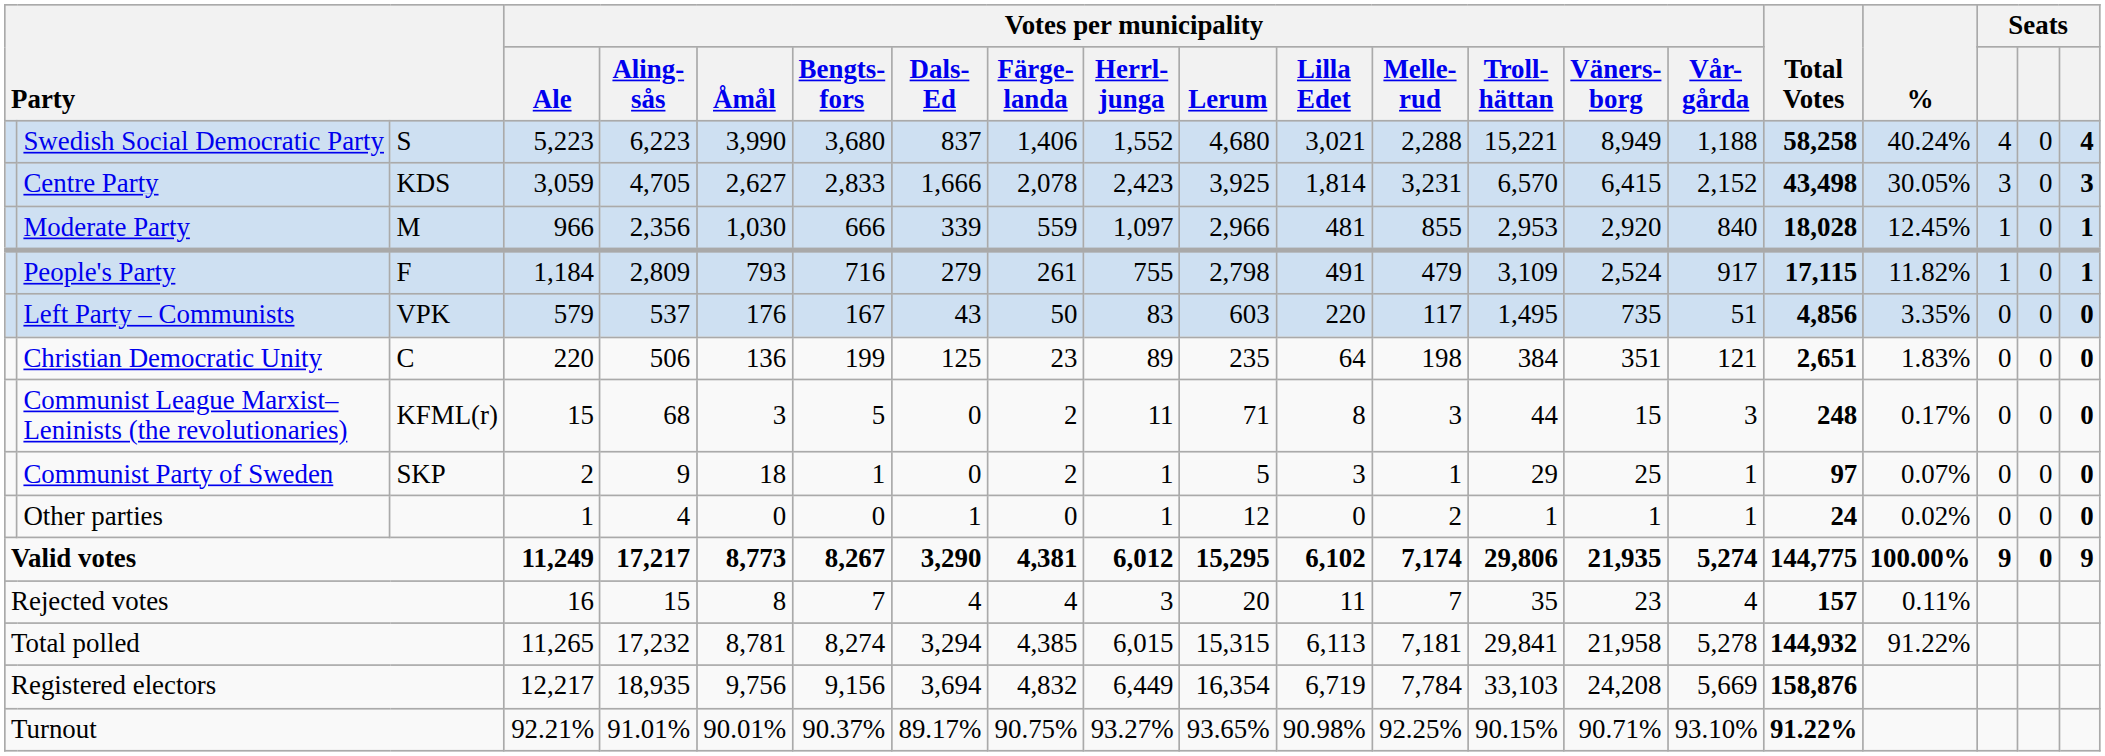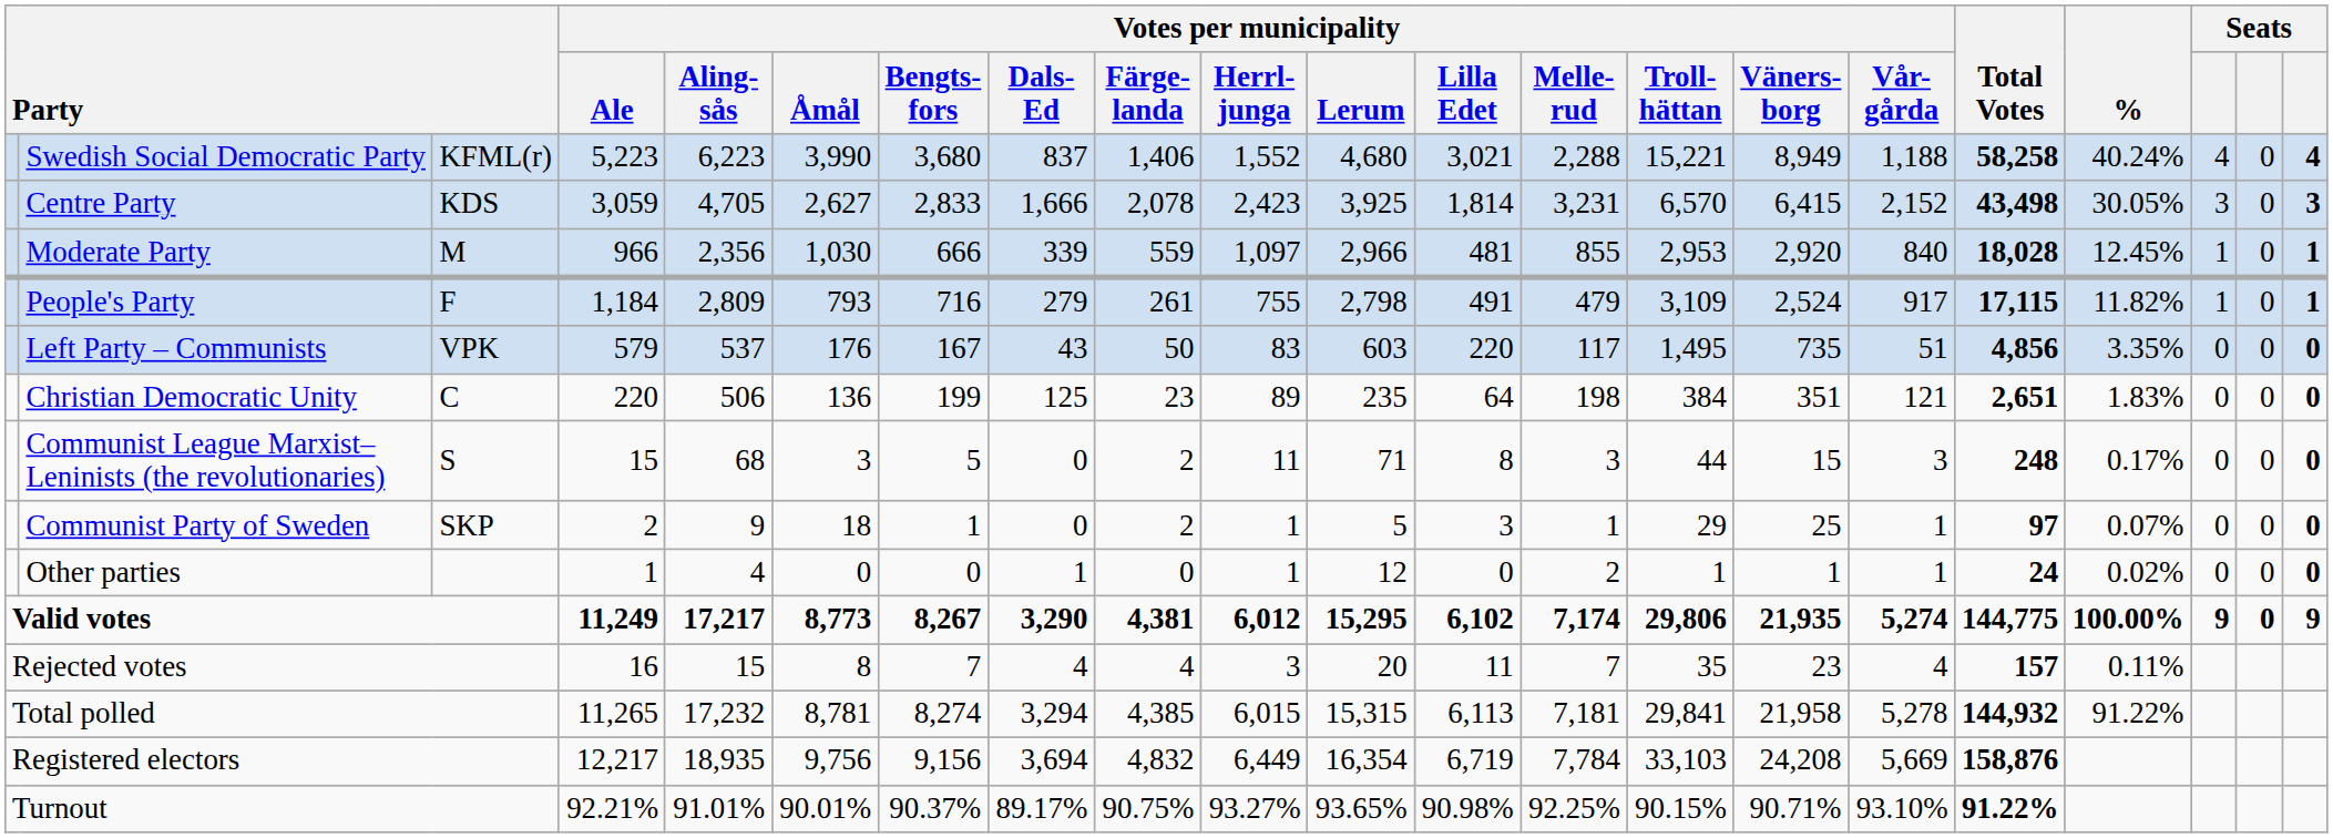 <table class="wikitable" border="1" style="text-align:right;">
 <tr>
 <th style="text-align:left;" valign=bottom rowspan=2 colspan=3>Party</th>
 <th colspan=13>Votes per municipality</th>
 <th align=center valign=bottom rowspan=2 width="50">Total Votes</th>
 <th align=center valign=bottom rowspan=2 width="50">%</th>
 <th colspan=3>Seats</th>
 </tr>
 <tr>
 <th align=center valign=bottom width="50"><a href='#'>Ale</a></th>
 <th align=center valign=bottom width="50"><a href='#'>Aling- sås</a></th>
 <th align=center valign=bottom width="50"><a href='#'>Åmål</a></th>
 <th align=center valign=bottom width="50"><a href='#'>Bengts- fors</a></th>
 <th align=center valign=bottom width="50"><a href='#'>Dals- Ed</a></th>
 <th align=center valign=bottom width="50"><a href='#'>Färge- landa</a></th>
 <th align=center valign=bottom width="50"><a href='#'>Herrl- junga</a></th>
 <th align=center valign=bottom width="50"><a href='#'>Lerum</a></th>
 <th align=center valign=bottom width="50"><a href='#'>Lilla Edet</a></th>
 <th align=center valign=bottom width="50"><a href='#'>Melle- rud</a></th>
 <th align=center valign=bottom width="50"><a href='#'>Troll- hättan</a></th>
 <th align=center valign=bottom width="50"><a href='#'>Väners- borg</a></th>
 <th align=center valign=bottom width="50"><a href='#'>Vår- gårda</a></th>
 <th align=center valign=bottom width="20"><small></small></th>
 <th align=center valign=bottom width="20"><small><a href='#'></a></small></th>
 <th align=center valign=bottom width="20"><small></small></th>
 </tr>
 <tr style="background:#CEE0F2;">
 <td></td>
 <td align=left style="white-space: nowrap;"><a href='#'>Swedish Social Democratic Party</a></td>
-<td align=left>S</td>
+<td align=left>KFML(r)</td>
 <td>5,223</td>
 <td>6,223</td>
 <td>3,990</td>
 <td>3,680</td>
 <td>837</td>
 <td>1,406</td>
 <td>1,552</td>
 <td>4,680</td>
 <td>3,021</td>
 <td>2,288</td>
 <td>15,221</td>
 <td>8,949</td>
 <td>1,188</td>
 <td><strong>58,258</strong></td>
 <td>40.24%</td>
 <td>4</td>
 <td>0</td>
 <td><strong>4</strong></td>
 </tr>
 <tr style="background:#CEE0F2;">
 <td></td>
 <td align=left><a href='#'>Centre Party</a></td>
 <td align=left>KDS</td>
 <td>3,059</td>
 <td>4,705</td>
 <td>2,627</td>
 <td>2,833</td>
 <td>1,666</td>
 <td>2,078</td>
 <td>2,423</td>
 <td>3,925</td>
 <td>1,814</td>
 <td>3,231</td>
 <td>6,570</td>
 <td>6,415</td>
 <td>2,152</td>
 <td><strong>43,498</strong></td>
 <td>30.05%</td>
 <td>3</td>
 <td>0</td>
 <td><strong>3</strong></td>
 </tr>
 <tr style="background:#CEE0F2;">
 <td></td>
 <td align=left><a href='#'>Moderate Party</a></td>
 <td align=left>M</td>
 <td>966</td>
 <td>2,356</td>
 <td>1,030</td>
 <td>666</td>
 <td>339</td>
 <td>559</td>
 <td>1,097</td>
 <td>2,966</td>
 <td>481</td>
 <td>855</td>
 <td>2,953</td>
 <td>2,920</td>
 <td>840</td>
 <td><strong>18,028</strong></td>
 <td>12.45%</td>
 <td>1</td>
 <td>0</td>
 <td><strong>1</strong></td>
 </tr>
 <tr style="background:#CEE0F2; border-top:3px solid darkgray;">
 <td></td>
 <td align=left><a href='#'>People's Party</a></td>
 <td align=left>F</td>
 <td>1,184</td>
 <td>2,809</td>
 <td>793</td>
 <td>716</td>
 <td>279</td>
 <td>261</td>
 <td>755</td>
 <td>2,798</td>
 <td>491</td>
 <td>479</td>
 <td>3,109</td>
 <td>2,524</td>
 <td>917</td>
 <td><strong>17,115</strong></td>
 <td>11.82%</td>
 <td>1</td>
 <td>0</td>
 <td><strong>1</strong></td>
 </tr>
 <tr style="background:#CEE0F2;">
 <td></td>
 <td align=left><a href='#'>Left Party – Communists</a></td>
 <td align=left>VPK</td>
 <td>579</td>
 <td>537</td>
 <td>176</td>
 <td>167</td>
 <td>43</td>
 <td>50</td>
 <td>83</td>
 <td>603</td>
 <td>220</td>
 <td>117</td>
 <td>1,495</td>
 <td>735</td>
 <td>51</td>
 <td><strong>4,856</strong></td>
 <td>3.35%</td>
 <td>0</td>
 <td>0</td>
 <td><strong>0</strong></td>
 </tr>
 <tr>
 <td></td>
 <td align=left><a href='#'>Christian Democratic Unity</a></td>
 <td align=left>C</td>
 <td>220</td>
 <td>506</td>
 <td>136</td>
 <td>199</td>
 <td>125</td>
 <td>23</td>
 <td>89</td>
 <td>235</td>
 <td>64</td>
 <td>198</td>
 <td>384</td>
 <td>351</td>
 <td>121</td>
 <td><strong>2,651</strong></td>
 <td>1.83%</td>
 <td>0</td>
 <td>0</td>
 <td><strong>0</strong></td>
 </tr>
 <tr>
 <td></td>
 <td align=left><a href='#'>Communist League Marxist–Leninists (the revolutionaries)</a></td>
-<td align=left>KFML(r)</td>
+<td align=left>S</td>
 <td>15</td>
 <td>68</td>
 <td>3</td>
 <td>5</td>
 <td>0</td>
 <td>2</td>
 <td>11</td>
 <td>71</td>
 <td>8</td>
 <td>3</td>
 <td>44</td>
 <td>15</td>
 <td>3</td>
 <td><strong>248</strong></td>
 <td>0.17%</td>
 <td>0</td>
 <td>0</td>
 <td><strong>0</strong></td>
 </tr>
 <tr>
 <td></td>
 <td align=left><a href='#'>Communist Party of Sweden</a></td>
 <td align=left>SKP</td>
 <td>2</td>
 <td>9</td>
 <td>18</td>
 <td>1</td>
 <td>0</td>
 <td>2</td>
 <td>1</td>
 <td>5</td>
 <td>3</td>
 <td>1</td>
 <td>29</td>
 <td>25</td>
 <td>1</td>
 <td><strong>97</strong></td>
 <td>0.07%</td>
 <td>0</td>
 <td>0</td>
 <td><strong>0</strong></td>
 </tr>
 <tr>
 <td></td>
 <td align=left>Other parties</td>
 <td></td>
 <td>1</td>
 <td>4</td>
 <td>0</td>
 <td>0</td>
 <td>1</td>
 <td>0</td>
 <td>1</td>
 <td>12</td>
 <td>0</td>
 <td>2</td>
 <td>1</td>
 <td>1</td>
 <td>1</td>
 <td><strong>24</strong></td>
 <td>0.02%</td>
 <td>0</td>
 <td>0</td>
 <td><strong>0</strong></td>
 </tr>
 <tr style="font-weight:bold">
 <td align=left colspan=3>Valid votes</td>
 <td>11,249</td>
 <td>17,217</td>
 <td>8,773</td>
 <td>8,267</td>
 <td>3,290</td>
 <td>4,381</td>
 <td>6,012</td>
 <td>15,295</td>
 <td>6,102</td>
 <td>7,174</td>
 <td>29,806</td>
 <td>21,935</td>
 <td>5,274</td>
 <td>144,775</td>
 <td>100.00%</td>
 <td>9</td>
 <td>0</td>
 <td>9</td>
 </tr>
 <tr>
 <td align=left colspan=3>Rejected votes</td>
 <td>16</td>
 <td>15</td>
 <td>8</td>
 <td>7</td>
 <td>4</td>
 <td>4</td>
 <td>3</td>
 <td>20</td>
 <td>11</td>
 <td>7</td>
 <td>35</td>
 <td>23</td>
 <td>4</td>
 <td><strong>157</strong></td>
 <td>0.11%</td>
 <td></td>
 <td></td>
 <td></td>
 </tr>
 <tr>
 <td align=left colspan=3>Total polled</td>
 <td>11,265</td>
 <td>17,232</td>
 <td>8,781</td>
 <td>8,274</td>
 <td>3,294</td>
 <td>4,385</td>
 <td>6,015</td>
 <td>15,315</td>
 <td>6,113</td>
 <td>7,181</td>
 <td>29,841</td>
 <td>21,958</td>
 <td>5,278</td>
 <td><strong>144,932</strong></td>
 <td>91.22%</td>
 <td></td>
 <td></td>
 <td></td>
 </tr>
 <tr>
 <td align=left colspan=3>Registered electors</td>
 <td>12,217</td>
 <td>18,935</td>
 <td>9,756</td>
 <td>9,156</td>
 <td>3,694</td>
 <td>4,832</td>
 <td>6,449</td>
 <td>16,354</td>
 <td>6,719</td>
 <td>7,784</td>
 <td>33,103</td>
 <td>24,208</td>
 <td>5,669</td>
 <td><strong>158,876</strong></td>
 <td></td>
 <td></td>
 <td></td>
 <td></td>
 </tr>
 <tr>
 <td align=left colspan=3>Turnout</td>
 <td>92.21%</td>
 <td>91.01%</td>
 <td>90.01%</td>
 <td>90.37%</td>
 <td>89.17%</td>
 <td>90.75%</td>
 <td>93.27%</td>
 <td>93.65%</td>
 <td>90.98%</td>
 <td>92.25%</td>
 <td>90.15%</td>
 <td>90.71%</td>
 <td>93.10%</td>
 <td><strong>91.22%</strong></td>
 <td></td>
 <td></td>
 <td></td>
 <td></td>
 </tr>
 </table>
